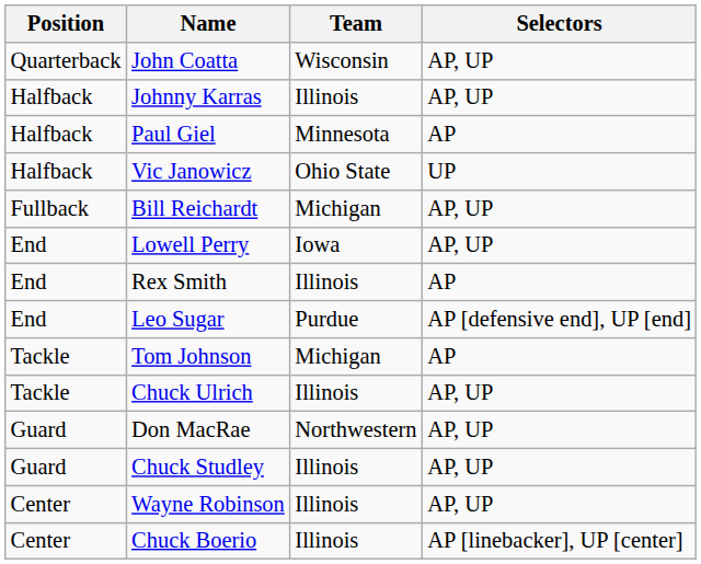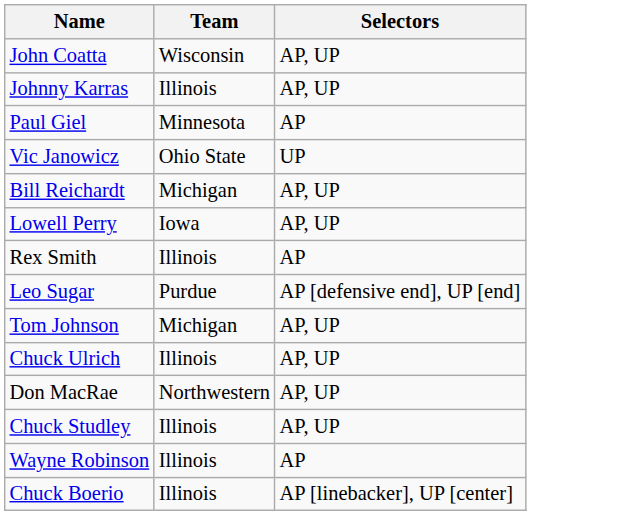 <table class="wikitable" style="font-size: 90%">
 <tr>
-<th>Position</th>
 <th>Name</th>
 <th>Team</th>
 <th>Selectors</th>
 </tr>
 <tr>
-<td>Quarterback</td>
 <td><a href='#'>John Coatta</a></td>
 <td>Wisconsin</td>
 <td>AP, UP</td>
 </tr>
 <tr>
-<td>Halfback</td>
 <td><a href='#'>Johnny Karras</a></td>
 <td>Illinois</td>
 <td>AP, UP</td>
 </tr>
 <tr>
-<td>Halfback</td>
 <td><a href='#'>Paul Giel</a></td>
 <td>Minnesota</td>
 <td>AP</td>
 </tr>
 <tr>
-<td>Halfback</td>
 <td><a href='#'>Vic Janowicz</a></td>
 <td>Ohio State</td>
 <td>UP</td>
 </tr>
 <tr>
-<td>Fullback</td>
 <td><a href='#'>Bill Reichardt</a></td>
 <td>Michigan</td>
 <td>AP, UP</td>
 </tr>
 <tr>
-<td>End</td>
 <td><a href='#'>Lowell Perry</a></td>
 <td>Iowa</td>
 <td>AP, UP</td>
 </tr>
 <tr>
-<td>End</td>
 <td>Rex Smith</td>
 <td>Illinois</td>
 <td>AP</td>
 </tr>
 <tr>
-<td>End</td>
 <td><a href='#'>Leo Sugar</a></td>
 <td>Purdue</td>
 <td>AP [defensive end], UP [end]</td>
 </tr>
 <tr>
-<td>Tackle</td>
 <td><a href='#'>Tom Johnson</a></td>
 <td>Michigan</td>
-<td>AP</td>
+<td>AP, UP</td>
 </tr>
 <tr>
-<td>Tackle</td>
 <td><a href='#'>Chuck Ulrich</a></td>
 <td>Illinois</td>
 <td>AP, UP</td>
 </tr>
 <tr>
-<td>Guard</td>
 <td>Don MacRae</td>
 <td>Northwestern</td>
 <td>AP, UP</td>
 </tr>
 <tr>
-<td>Guard</td>
 <td><a href='#'>Chuck Studley</a></td>
 <td>Illinois</td>
 <td>AP, UP</td>
 </tr>
 <tr>
-<td>Center</td>
 <td><a href='#'>Wayne Robinson</a></td>
 <td>Illinois</td>
-<td>AP, UP</td>
+<td>AP</td>
 </tr>
 <tr>
-<td>Center</td>
 <td><a href='#'>Chuck Boerio</a></td>
 <td>Illinois</td>
 <td>AP [linebacker], UP [center]</td>
 </tr>
 </table>
